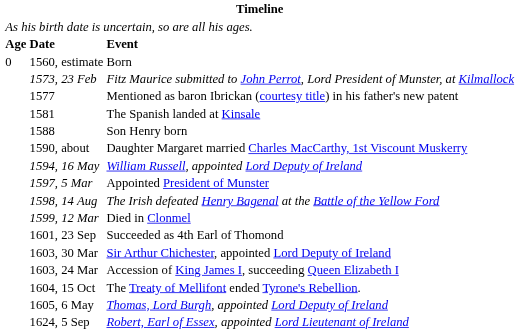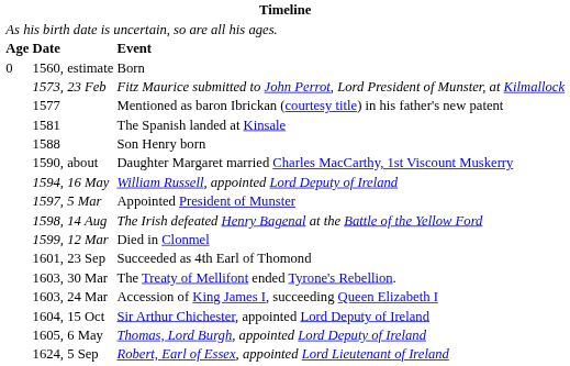 <table>
 <tr>
 <th colspan=3>Timeline</th>
 </tr>
 <tr>
 <td colspan=3><em>As his birth date is uncertain, so are all his ages.</em></td>
 </tr>
 <tr>
 <th align=left>Age</th>
 <th align=left>Date</th>
 <th align=left>Event</th>
 </tr>
 <tr>
 <td>0</td>
 <td>1560, estimate</td>
 <td>Born</td>
 </tr>
 <tr>
 <td></td>
 <td><em>1573, 23 Feb</em></td>
 <td><em>Fitz Maurice submitted to <a href='#'>John Perrot</a>, Lord President of Munster, at <a href='#'>Kilmallock</a></em></td>
 </tr>
 <tr>
 <td></td>
 <td>1577</td>
 <td>Mentioned as baron Ibrickan (<a href='#'>courtesy title</a>) in his father's new patent</td>
 </tr>
 <tr>
 <td></td>
 <td>1581</td>
 <td></em>The Spanish landed at <a href='#'>Kinsale</a><em></td>
 </tr>
 <tr>
 <td></td>
 <td>1588</td>
 <td>Son Henry born</td>
 </tr>
 <tr>
 <td></td>
 <td>1590, about</td>
 <td>Daughter Margaret married <a href='#'>Charles MacCarthy, 1st Viscount Muskerry</a></td>
 </tr>
 <tr>
 <td></td>
 <td><em>1594, 16 May</em></td>
 <td><em><a href='#'>William Russell</a>, appointed <a href='#'>Lord Deputy of Ireland</a> </em></td>
 </tr>
 <tr>
 <td></td>
 <td><em>1597, 5 Mar</em></td>
 <td>Appointed <a href='#'>President of Munster</a></td>
 </tr>
 <tr>
 <td></td>
 <td><em>1598, 14 Aug</em></td>
 <td><em>The Irish defeated <a href='#'>Henry Bagenal</a> at the <a href='#'>Battle of the Yellow Ford</a></em></td>
 </tr>
 <tr>
 <td></td>
 <td><em>1599, 12 Mar</em></td>
 <td>Died in <a href='#'>Clonmel</a></td>
 </tr>
 <tr>
 <td></td>
 <td></em>1601, 23 Sep<em></td>
 <td>Succeeded as 4th Earl of Thomond</td>
 </tr>
 <tr>
 <td></td>
 <td></em>1603, 30 Mar<em></td>
-<td></em><a href='#'>Sir Arthur Chichester</a>, appointed <a href='#'>Lord Deputy of Ireland</a><em></td>
+<td></em>The <a href='#'>Treaty of Mellifont</a> ended <a href='#'>Tyrone's Rebellion</a>.<em></td>
 </tr>
 <tr>
 <td></td>
 <td></em>1603, 24 Mar<em></td>
 <td></em>Accession of <a href='#'>King James I</a>, succeeding <a href='#'>Queen Elizabeth I</a><em></td>
 </tr>
 <tr>
 <td></td>
 <td></em>1604, 15 Oct<em></td>
-<td></em>The <a href='#'>Treaty of Mellifont</a> ended <a href='#'>Tyrone's Rebellion</a>.<em></td>
+<td></em><a href='#'>Sir Arthur Chichester</a>, appointed <a href='#'>Lord Deputy of Ireland</a><em></td>
 </tr>
 <tr>
 <td></td>
 <td>1605, 6 May</td>
 <td><em><a href='#'>Thomas, Lord Burgh</a>, appointed <a href='#'>Lord Deputy of Ireland</a></em></td>
 </tr>
 <tr>
 <td></td>
 <td>1624, 5 Sep</td>
 <td><em><a href='#'>Robert, Earl of Essex</a>, appointed <a href='#'>Lord Lieutenant of Ireland</a></td>
 </tr>
 </table>
